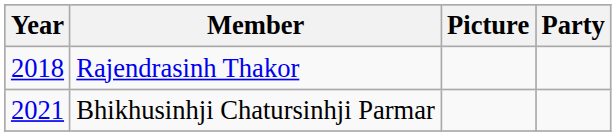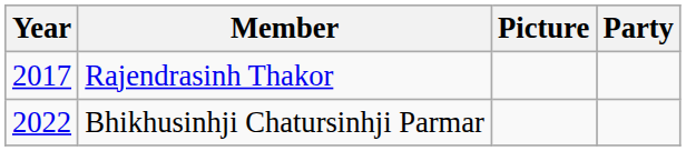 <table class="wikitable sortable">
 <tr>
 <th>Year</th>
 <th>Member</th>
 <th>Picture</th>
 <th colspan="2">Party</th>
 </tr>
 <tr>
-<td><a href='#'>2018</a></td>
+<td><a href='#'>2017</a></td>
 <td><a href='#'>Rajendrasinh Thakor</a></td>
 <td></td>
 <td></td>
 </tr>
 <tr>
-<td><a href='#'>2021</a></td>
+<td><a href='#'>2022</a></td>
 <td>Bhikhusinhji Chatursinhji Parmar</td>
 <td></td>
 <td></td>
 </tr>
 </table>
